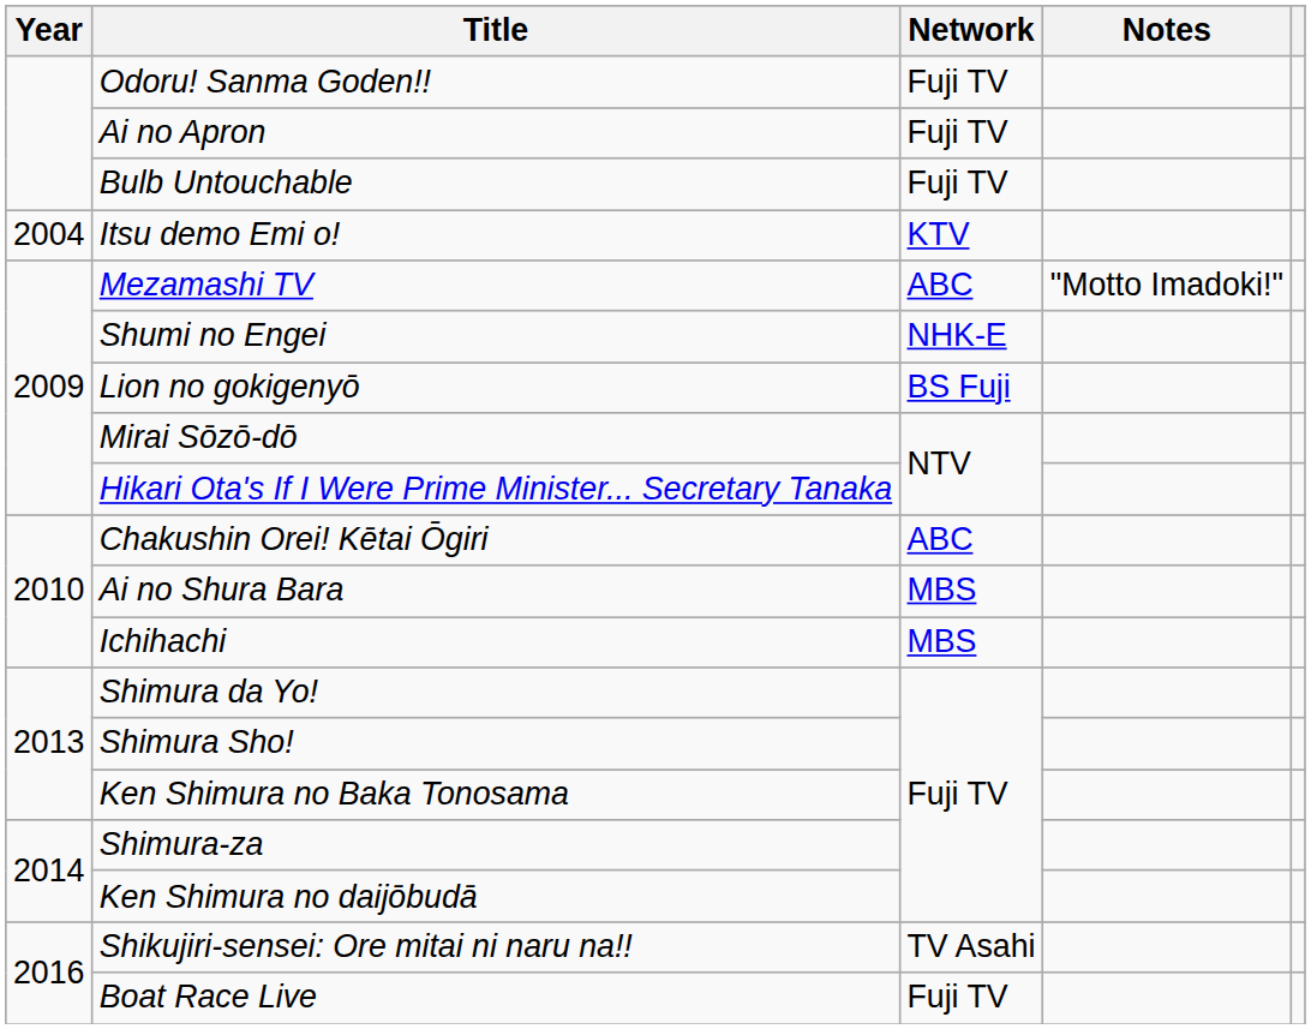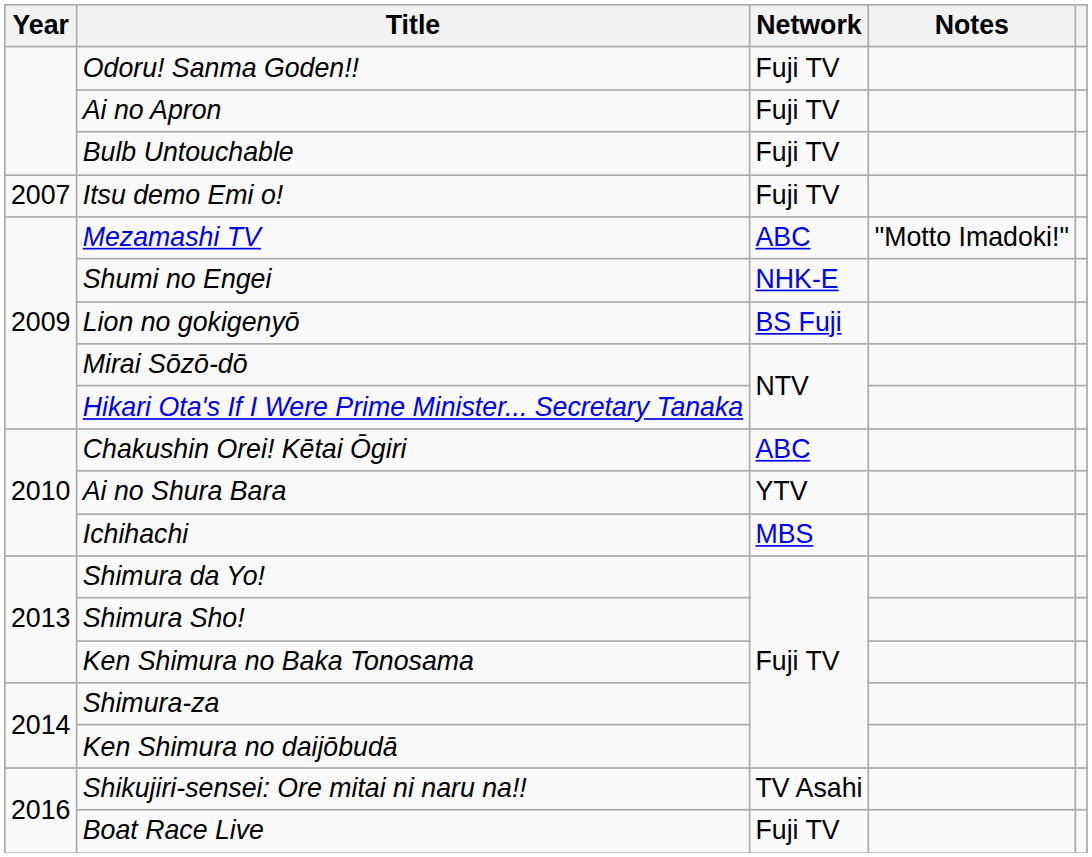 <table class="wikitable">
 <tr>
 <th>Year</th>
 <th>Title</th>
 <th>Network</th>
 <th>Notes</th>
 <th></th>
 </tr>
 <tr>
 <td rowspan="3"></td>
 <td><em>Odoru! Sanma Goden!!</em></td>
 <td>Fuji TV</td>
 <td></td>
 <td></td>
 </tr>
 <tr>
 <td><em>Ai no Apron</em></td>
 <td>Fuji TV</td>
 <td></td>
 <td></td>
 </tr>
 <tr>
 <td><em>Bulb Untouchable</em></td>
 <td>Fuji TV</td>
 <td></td>
 <td></td>
 </tr>
 <tr>
-<td>2004</td>
+<td>2007</td>
 <td><em>Itsu demo Emi o!</em></td>
-<td><a href='#'>KTV</a></td>
+<td>Fuji TV</td>
 <td></td>
 <td></td>
 </tr>
 <tr>
 <td rowspan="5">2009</td>
 <td><em><a href='#'>Mezamashi TV</a></em></td>
 <td><a href='#'>ABC</a></td>
 <td>"Motto Imadoki!"</td>
 <td></td>
 </tr>
 <tr>
 <td><em>Shumi no Engei</em></td>
 <td><a href='#'>NHK-E</a></td>
 <td></td>
 <td></td>
 </tr>
 <tr>
 <td><em>Lion no gokigenyō</em></td>
 <td><a href='#'>BS Fuji</a></td>
 <td></td>
 <td></td>
 </tr>
 <tr>
 <td><em>Mirai Sōzō-dō</em></td>
 <td rowspan="2">NTV</td>
 <td></td>
 <td></td>
 </tr>
 <tr>
 <td><em><a href='#'>Hikari Ota's If I Were Prime Minister... Secretary Tanaka</a></em></td>
 <td></td>
 <td></td>
 </tr>
 <tr>
 <td rowspan="3">2010</td>
 <td><em>Chakushin Orei! Kētai Ōgiri</em></td>
 <td><a href='#'>ABC</a></td>
 <td></td>
 <td></td>
 </tr>
 <tr>
 <td><em>Ai no Shura Bara</em></td>
-<td><a href='#'>MBS</a></td>
+<td>YTV</td>
 <td></td>
 <td></td>
 </tr>
 <tr>
 <td><em>Ichihachi</em></td>
 <td><a href='#'>MBS</a></td>
 <td></td>
 <td></td>
 </tr>
 <tr>
 <td rowspan="3">2013</td>
 <td><em>Shimura da Yo!</em></td>
 <td rowspan="5">Fuji TV</td>
 <td></td>
 <td></td>
 </tr>
 <tr>
 <td><em>Shimura Sho!</em></td>
 <td></td>
 <td></td>
 </tr>
 <tr>
 <td><em>Ken Shimura no Baka Tonosama</em></td>
 <td></td>
 <td></td>
 </tr>
 <tr>
 <td rowspan="2">2014</td>
 <td><em>Shimura-za</em></td>
 <td></td>
 <td></td>
 </tr>
 <tr>
 <td><em>Ken Shimura no daijōbudā</em></td>
 <td></td>
 <td></td>
 </tr>
 <tr>
 <td rowspan="2">2016</td>
 <td><em>Shikujiri-sensei: Ore mitai ni naru na!!</em></td>
 <td>TV Asahi</td>
 <td></td>
 <td></td>
 </tr>
 <tr>
 <td><em>Boat Race Live</em></td>
 <td>Fuji TV</td>
 <td></td>
 <td></td>
 </tr>
 </table>
